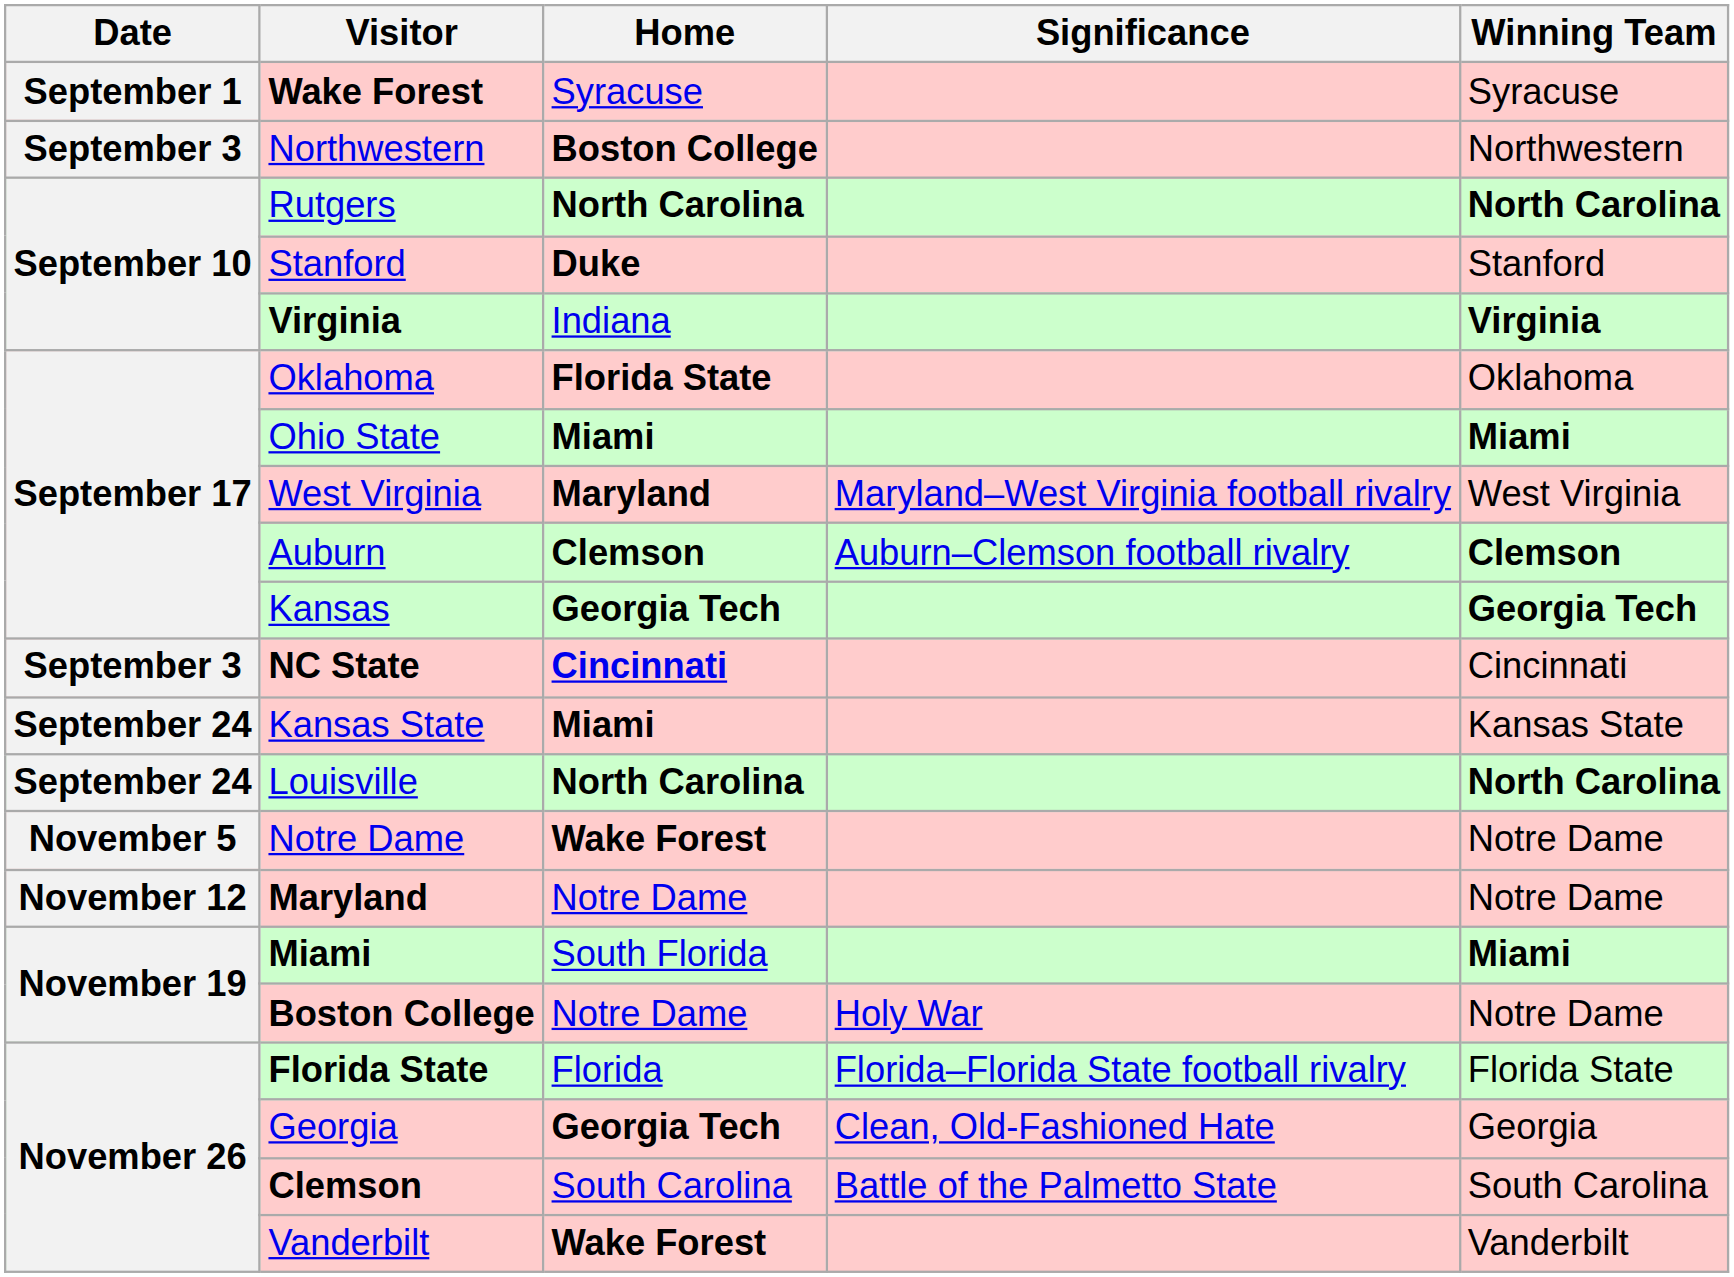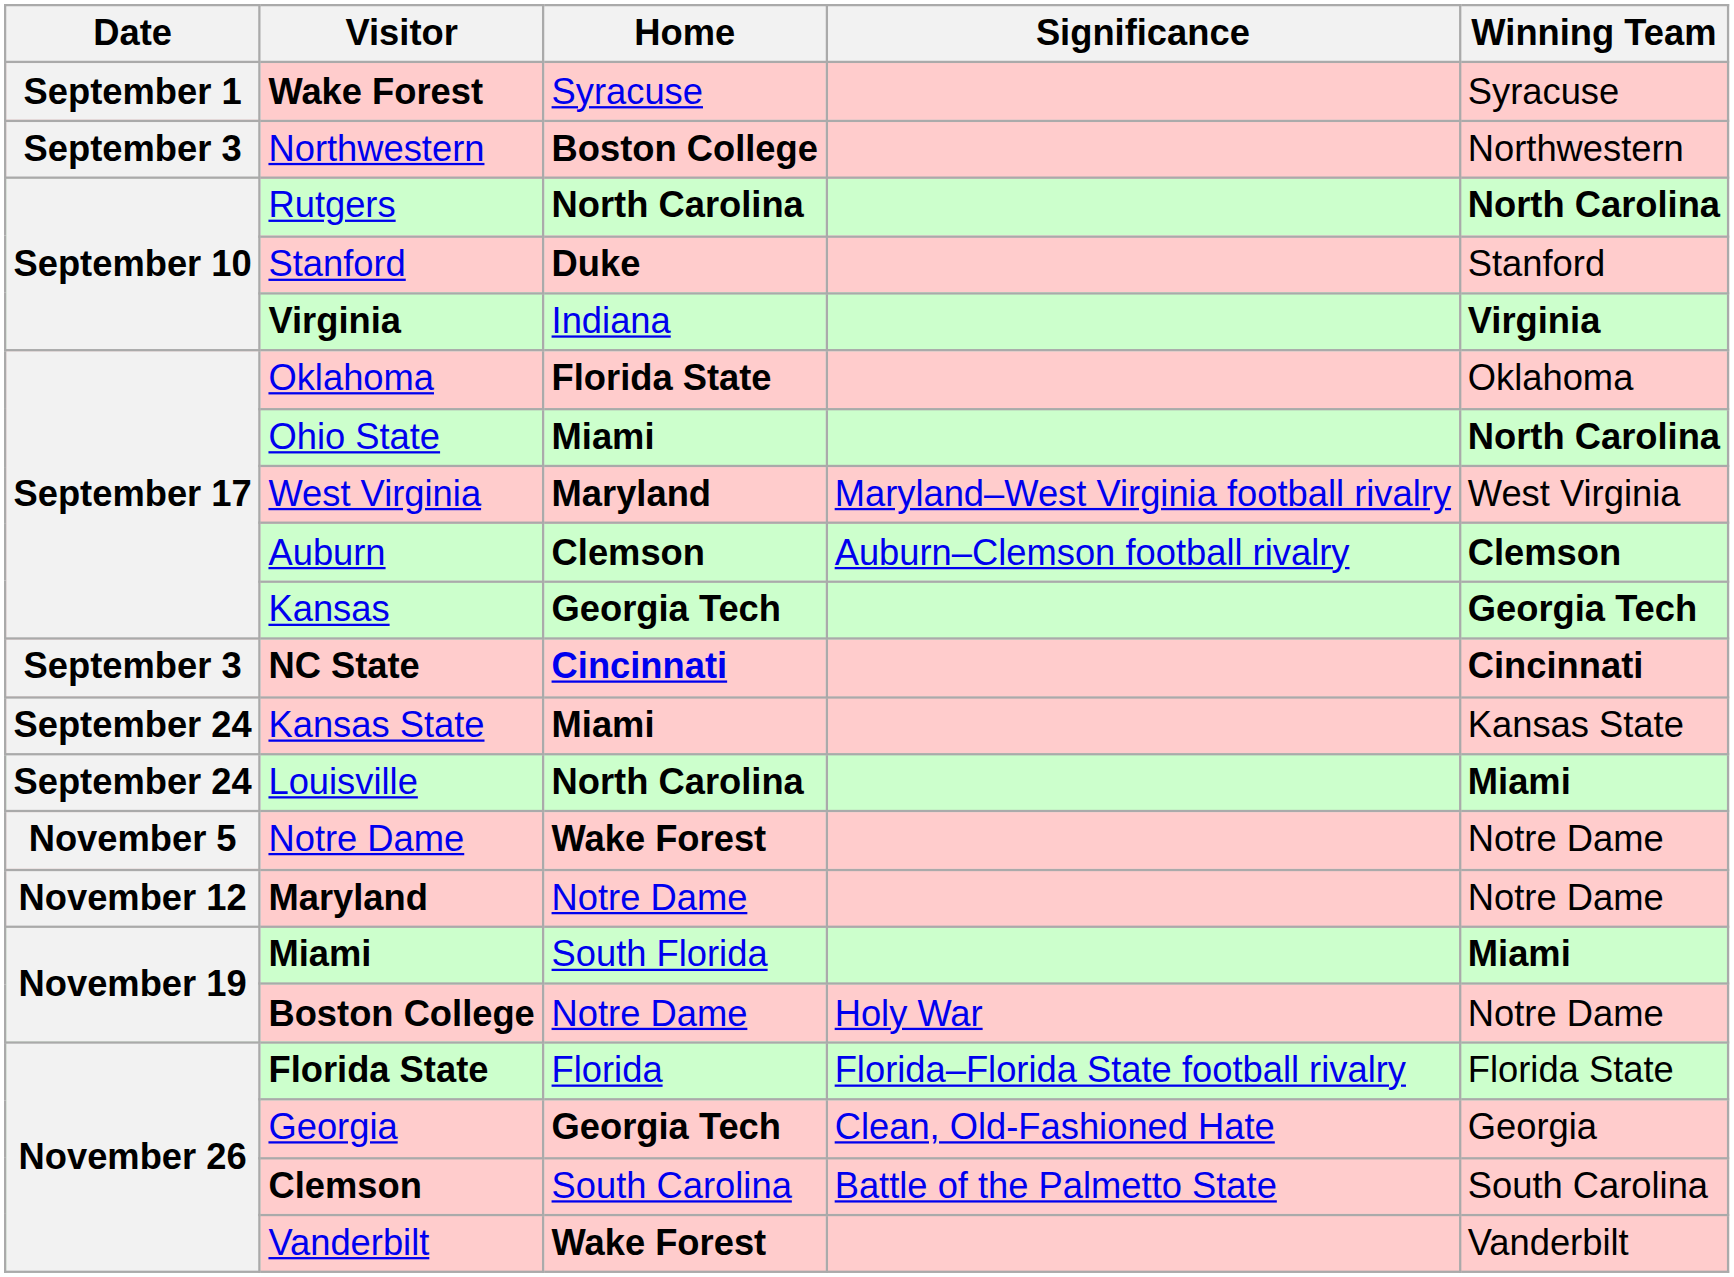 <table class="wikitable">
 <tr>
 <th>Date</th>
 <th>Visitor</th>
 <th>Home</th>
 <th>Significance</th>
 <th>Winning Team</th>
 </tr>
 <tr bgcolor=#ffcccc>
 <th rowspan=1>September 1</th>
 <td><strong>Wake Forest</strong></td>
 <td><a href='#'>Syracuse</a></td>
 <td></td>
 <td>Syracuse</td>
 </tr>
 <tr bgcolor=#ffcccc>
 <th rowspan=1>September 3</th>
 <td><a href='#'>Northwestern</a></td>
 <td><strong>Boston College</strong></td>
 <td></td>
 <td>Northwestern</td>
 </tr>
 <tr bgcolor=#ccffcc>
 <th rowspan=3>September 10</th>
 <td><a href='#'>Rutgers</a></td>
 <td><strong>North Carolina</strong></td>
 <td></td>
 <td><strong>North Carolina</strong></td>
 </tr>
 <tr bgcolor=#ffcccc>
 <td><a href='#'>Stanford</a></td>
 <td><strong>Duke</strong></td>
 <td></td>
 <td>Stanford</td>
 </tr>
 <tr bgcolor=#ccffcc>
 <td><strong>Virginia</strong></td>
 <td><a href='#'>Indiana</a></td>
 <td></td>
 <td><strong>Virginia</strong></td>
 </tr>
 <tr bgcolor=#ffcccc>
 <th rowspan=5>September 17</th>
 <td><a href='#'>Oklahoma</a></td>
 <td><strong>Florida State</strong></td>
 <td></td>
 <td>Oklahoma</td>
 </tr>
 <tr bgcolor=#ccffcc>
 <td><a href='#'>Ohio State</a></td>
 <td><strong>Miami</strong></td>
 <td></td>
-<td><strong>Miami</strong></td>
+<td><strong>North Carolina</strong></td>
 </tr>
 <tr bgcolor=#ffcccc>
 <td><a href='#'>West Virginia</a></td>
 <td><strong>Maryland</strong></td>
 <td><a href='#'>Maryland–West Virginia football rivalry</a></td>
 <td>West Virginia</td>
 </tr>
 <tr bgcolor=#ccffcc>
 <td><a href='#'>Auburn</a></td>
 <td><strong>Clemson</strong></td>
 <td><a href='#'>Auburn–Clemson football rivalry</a></td>
 <td><strong>Clemson</strong></td>
 </tr>
 <tr bgcolor=#ccffcc>
 <td><a href='#'>Kansas</a></td>
 <td><strong>Georgia Tech</strong></td>
 <td></td>
 <td><strong>Georgia Tech</strong></td>
 </tr>
 <tr bgcolor=#ffcccc>
 <th rowspan=1>September 3</th>
 <td><strong>NC State</strong></td>
 <td><strong><a href='#'>Cincinnati</a></strong></td>
 <td></td>
-<td>Cincinnati</td>
+<td><strong>Cincinnati</strong></td>
 </tr>
 <tr bgcolor=#ffcccc>
 <th rowspan=1>September 24</th>
 <td><a href='#'>Kansas State</a></td>
 <td><strong>Miami</strong></td>
 <td></td>
 <td>Kansas State</td>
 </tr>
 <tr bgcolor=#ccffcc>
 <th rowspan=1>September 24</th>
 <td><a href='#'>Louisville</a></td>
 <td><strong>North Carolina</strong></td>
 <td></td>
-<td><strong>North Carolina</strong></td>
+<td><strong>Miami</strong></td>
 </tr>
 <tr bgcolor=#ffcccc>
 <th rowspan=1>November 5</th>
 <td><a href='#'>Notre Dame</a></td>
 <td><strong>Wake Forest</strong></td>
 <td></td>
 <td>Notre Dame</td>
 </tr>
 <tr bgcolor=#ffcccc>
 <th rowspan=1>November 12</th>
 <td><strong>Maryland</strong></td>
 <td><a href='#'>Notre Dame</a></td>
 <td></td>
 <td>Notre Dame</td>
 </tr>
 <tr bgcolor=#ccffcc>
 <th rowspan=2>November 19</th>
 <td><strong>Miami</strong></td>
 <td><a href='#'>South Florida</a></td>
 <td></td>
 <td><strong>Miami</strong></td>
 </tr>
 <tr bgcolor=#ffcccc>
 <td><strong>Boston College</strong></td>
 <td><a href='#'>Notre Dame</a></td>
 <td><a href='#'>Holy War</a></td>
 <td>Notre Dame</td>
 </tr>
 <tr bgcolor=#ccffcc>
 <th rowspan=4>November 26</th>
 <td><strong>Florida State</strong></td>
 <td><a href='#'>Florida</a></td>
 <td><a href='#'>Florida–Florida State football rivalry</a></td>
 <td>Florida State</td>
 </tr>
 <tr bgcolor=#ffcccc>
 <td><a href='#'>Georgia</a></td>
 <td><strong>Georgia Tech</strong></td>
 <td><a href='#'>Clean, Old-Fashioned Hate</a></td>
 <td>Georgia</td>
 </tr>
 <tr bgcolor=#ffcccc>
 <td><strong>Clemson</strong></td>
 <td><a href='#'>South Carolina</a></td>
 <td><a href='#'>Battle of the Palmetto State</a></td>
 <td>South Carolina</td>
 </tr>
 <tr bgcolor=#ffcccc>
 <td><a href='#'>Vanderbilt</a></td>
 <td><strong>Wake Forest</strong></td>
 <td></td>
 <td>Vanderbilt</td>
 </tr>
 </table>
